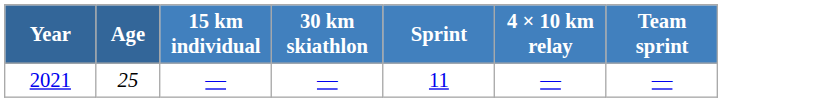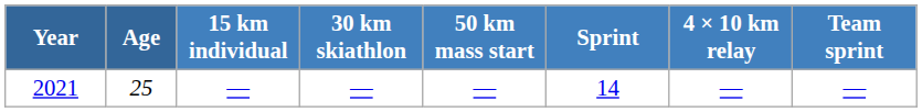 <table class="wikitable" style="font-size:95%; text-align:center; border:grey solid 1px; border-collapse:collapse; background:#ffffff;">
 <tr>
 <th style="background-color:#369; color:white; width:60px;"> Year </th>
 <th style="background-color:#369; color:white; width:40px;"> Age </th>
 <th style="background-color:#4180be; color:white; width:75px;"> 15 km <br> individual </th>
 <th style="background-color:#4180be; color:white; width:75px;"> 30 km <br> skiathlon </th>
+<th style="background-color:#4180be; color:white; width:75px;"> 50 km <br> mass start </th>
 <th style="background-color:#4180be; color:white; width:75px;"> Sprint </th>
 <th style="background-color:#4180be; color:white; width:75px;"> 4 × 10 km <br> relay </th>
 <th style="background-color:#4180be; color:white; width:75px;"> Team <br> sprint </th>
 </tr>
 <tr>
 <td><a href='#'>2021</a></td>
 <td><em>25</em></td>
 <td><a href='#'>—</a></td>
 <td><a href='#'>—</a></td>
-<td><a href='#'>11</a></td>
+<td><a href='#'>—</a></td>
+<td><a href='#'>14</a></td>
 <td><a href='#'>—</a></td>
 <td><a href='#'>—</a></td>
 </tr>
 </table>
